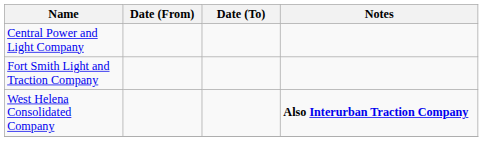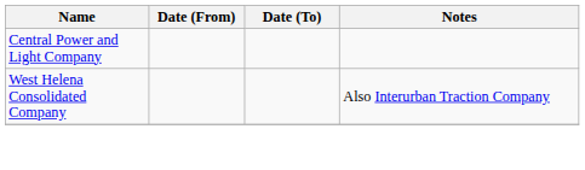 <table class="wikitable sortable" width=100%>
 <tr>
 <th width=15%>Name</th>
 <th width=10%>Date (From)</th>
 <th width=10%>Date (To)</th>
 <th class="unsortable" width=25%>Notes</th>
 </tr>
 <tr>
 <td><a href='#'>Central Power and Light Company</a></td>
 <td></td>
 <td></td>
 <td></td>
 </tr>
 <tr>
-<td><a href='#'>Fort Smith Light and Traction Company</a></td>
-<td></td>
-<td></td>
-<td></td>
-</tr>
-<tr>
 <td><a href='#'>West Helena Consolidated Company</a></td>
 <td></td>
 <td></td>
-<td><strong>Also <a href='#'>Interurban Traction Company</a></strong></td>
+<td>Also <a href='#'>Interurban Traction Company</a></td>
 </tr>
 <tr>
 </tr>
 </table>
